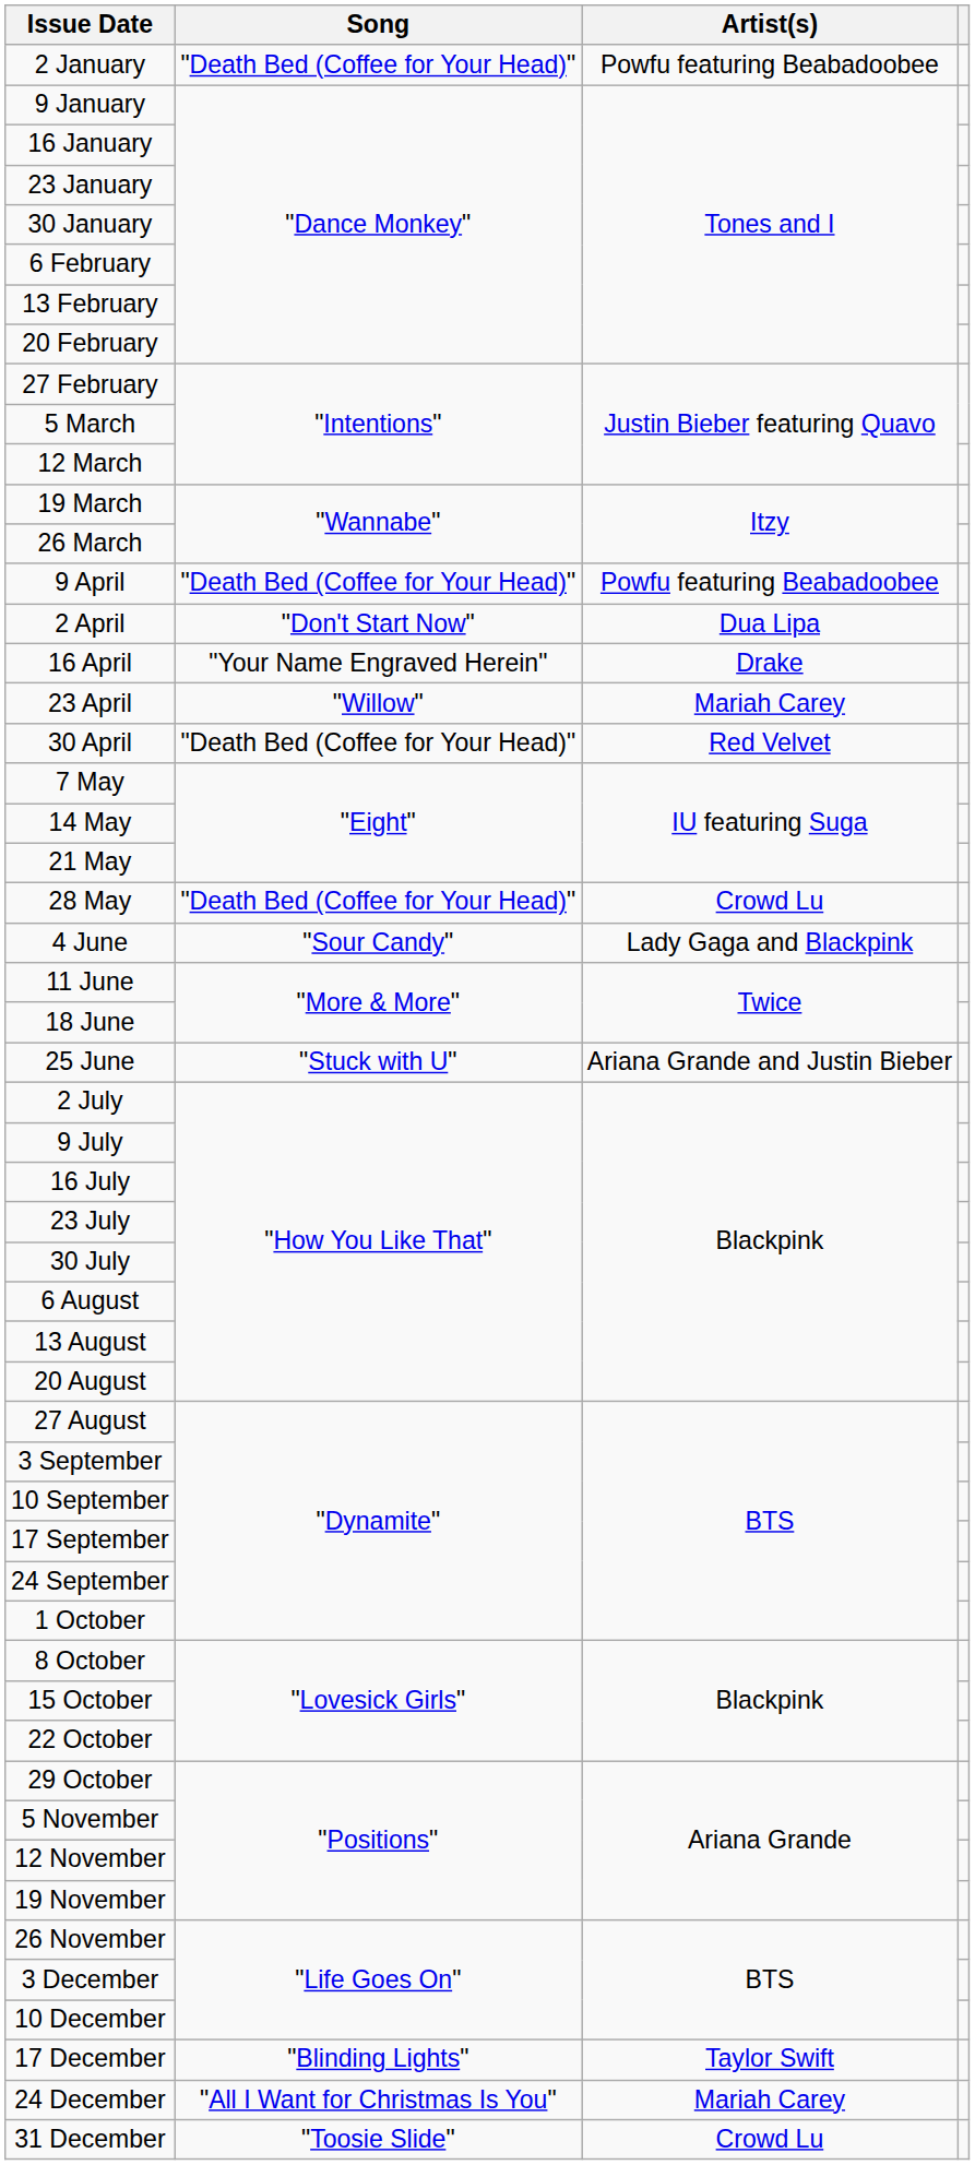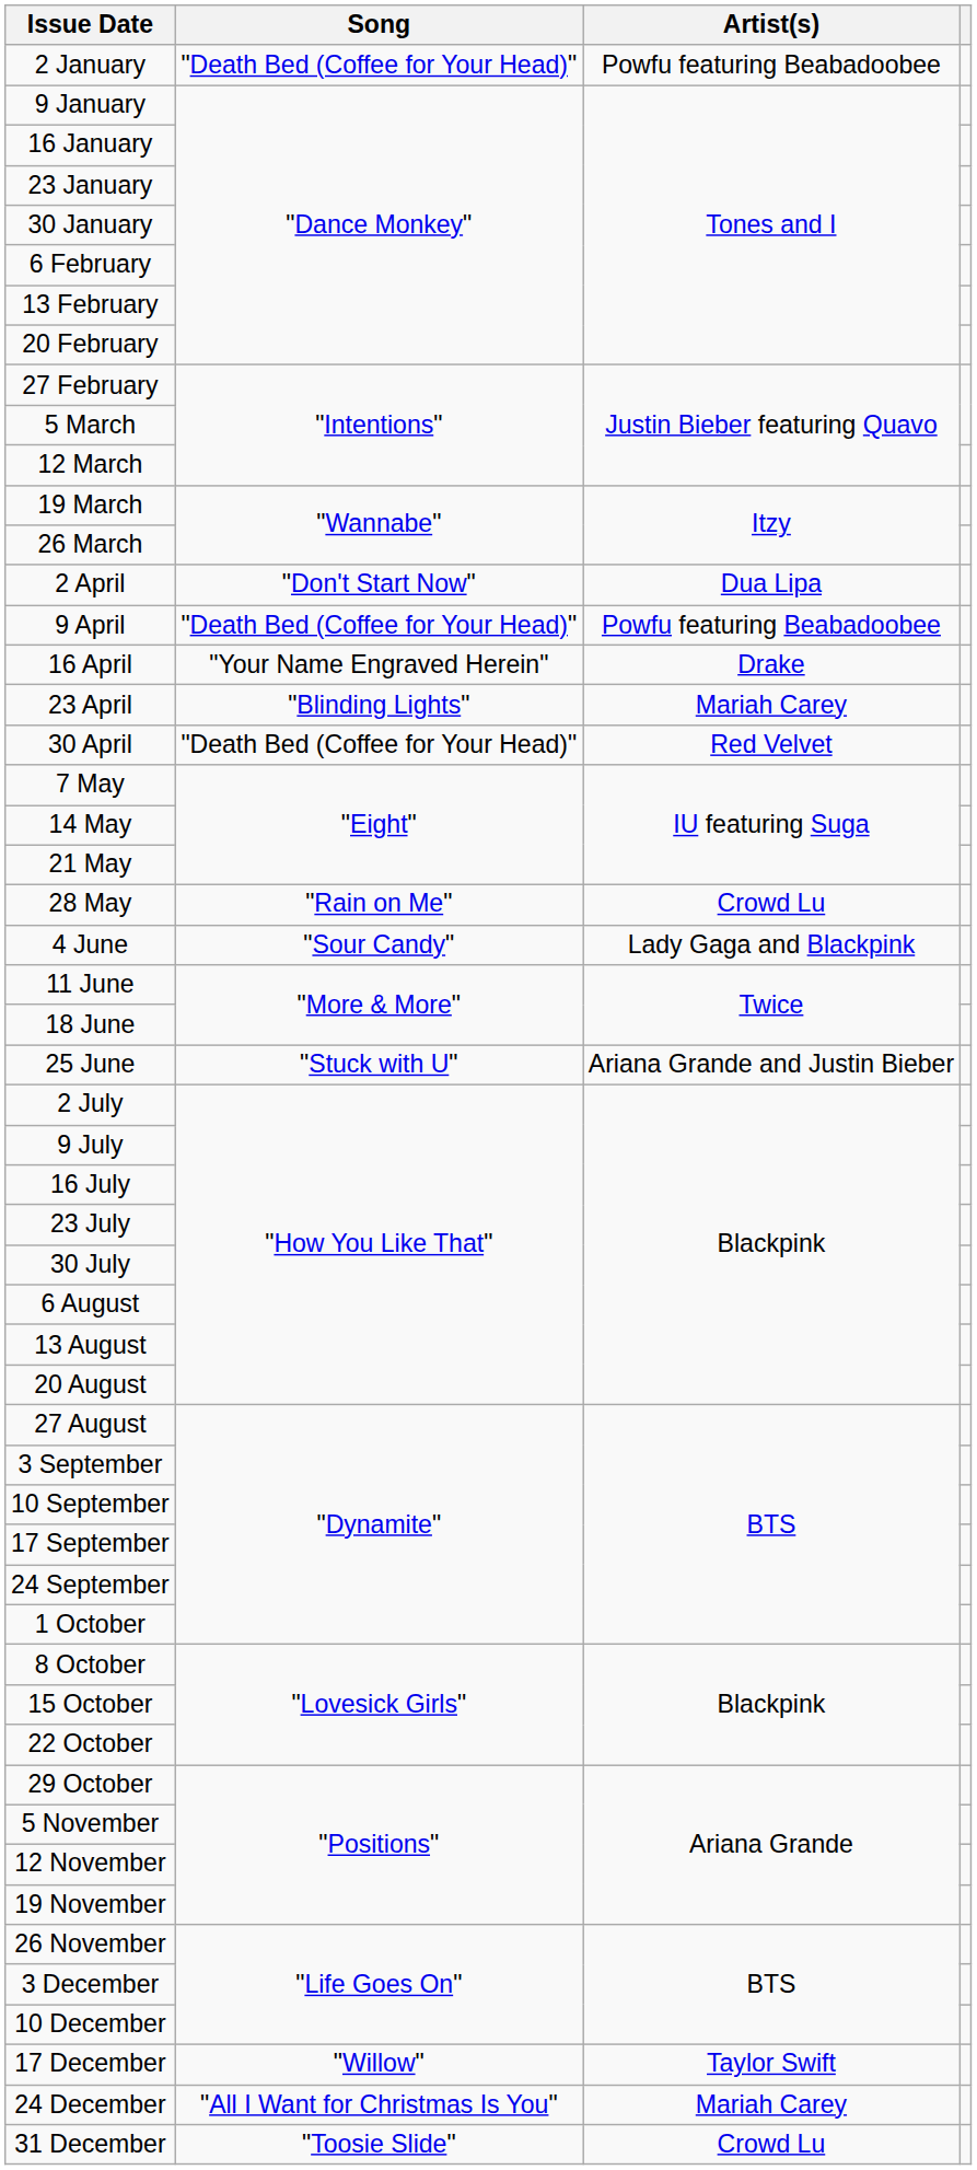 <table class="wikitable" style="text-align: center;">
 <tr>
 <th style="text-align: center;">Issue Date</th>
 <th style="text-align: center;">Song</th>
 <th style="text-align: center;">Artist(s)</th>
 <th style="text-align: center;"></th>
 </tr>
 <tr>
 <td>2 January</td>
 <td>"<a href='#'>Death Bed (Coffee for Your Head)</a>"</td>
 <td>Powfu featuring Beabadoobee</td>
 <td></td>
 </tr>
 <tr>
 <td>9 January</td>
 <td rowspan=7>"<a href='#'>Dance Monkey</a>"</td>
 <td rowspan=7><a href='#'>Tones and I</a></td>
 <td></td>
 </tr>
 <tr>
 <td>16 January</td>
 <td></td>
 </tr>
 <tr>
 <td>23 January</td>
 <td></td>
 </tr>
 <tr>
 <td>30 January</td>
 <td></td>
 </tr>
 <tr>
 <td>6 February</td>
 <td></td>
 </tr>
 <tr>
 <td>13 February</td>
 <td></td>
 </tr>
 <tr>
 <td>20 February</td>
 <td></td>
 </tr>
 <tr>
 <td>27 February</td>
 <td rowspan=3>"<a href='#'>Intentions</a>"</td>
 <td rowspan=3><a href='#'>Justin Bieber</a> featuring <a href='#'>Quavo</a></td>
 <td rowspan=2></td>
 </tr>
 <tr>
 <td>5 March</td>
 </tr>
 <tr>
 <td>12 March</td>
 <td></td>
 </tr>
 <tr>
 <td>19 March</td>
 <td rowspan=2>"<a href='#'>Wannabe</a>"</td>
 <td rowspan=2><a href='#'>Itzy</a></td>
 <td></td>
 </tr>
 <tr>
 <td>26 March</td>
 <td></td>
 </tr>
 <tr>
+<td>2 April</td>
+<td>"<a href='#'>Don't Start Now</a>"</td>
+<td><a href='#'>Dua Lipa</a></td>
+<td></td>
+</tr>
+<tr>
 <td>9 April</td>
 <td>"<a href='#'>Death Bed (Coffee for Your Head)</a>"</td>
 <td><a href='#'>Powfu</a> featuring <a href='#'>Beabadoobee</a></td>
-<td></td>
-</tr>
-<tr>
-<td>2 April</td>
-<td>"<a href='#'>Don't Start Now</a>"</td>
-<td><a href='#'>Dua Lipa</a></td>
 <td></td>
 </tr>
 <tr>
 <td>16 April</td>
 <td>"Your Name Engraved Herein"</td>
 <td><a href='#'>Drake</a></td>
 <td></td>
 </tr>
 <tr>
 <td>23 April</td>
-<td>"<a href='#'>Willow</a>"</td>
+<td>"<a href='#'>Blinding Lights</a>"</td>
 <td><a href='#'>Mariah Carey</a></td>
 <td></td>
 </tr>
 <tr>
 <td>30 April</td>
 <td>"Death Bed (Coffee for Your Head)"</td>
 <td><a href='#'>Red Velvet</a></td>
 <td></td>
 </tr>
 <tr>
 <td>7 May</td>
 <td rowspan=3>"<a href='#'>Eight</a>"</td>
 <td rowspan=3><a href='#'>IU</a> featuring <a href='#'>Suga</a></td>
 <td></td>
 </tr>
 <tr>
 <td>14 May</td>
 <td></td>
 </tr>
 <tr>
 <td>21 May</td>
 <td></td>
 </tr>
 <tr>
 <td>28 May</td>
-<td>"<a href='#'>Death Bed (Coffee for Your Head)</a>"</td>
+<td>"<a href='#'>Rain on Me</a>"</td>
 <td><a href='#'>Crowd Lu</a></td>
 <td></td>
 </tr>
 <tr>
 <td>4 June</td>
 <td>"<a href='#'>Sour Candy</a>"</td>
 <td>Lady Gaga and <a href='#'>Blackpink</a></td>
 <td></td>
 </tr>
 <tr>
 <td>11 June</td>
 <td rowspan=2>"<a href='#'>More & More</a>"</td>
 <td rowspan=2><a href='#'>Twice</a></td>
 <td></td>
 </tr>
 <tr>
 <td>18 June</td>
 <td></td>
 </tr>
 <tr>
 <td>25 June</td>
 <td>"<a href='#'>Stuck with U</a>"</td>
 <td>Ariana Grande and Justin Bieber</td>
 <td></td>
 </tr>
 <tr>
 <td>2 July</td>
 <td rowspan=8>"<a href='#'>How You Like That</a>"</td>
 <td rowspan=8>Blackpink</td>
 <td></td>
 </tr>
 <tr>
 <td>9 July</td>
 <td></td>
 </tr>
 <tr>
 <td>16 July</td>
 <td></td>
 </tr>
 <tr>
 <td>23 July</td>
 <td></td>
 </tr>
 <tr>
 <td>30 July</td>
 <td></td>
 </tr>
 <tr>
 <td>6 August</td>
 <td></td>
 </tr>
 <tr>
 <td>13 August</td>
 <td></td>
 </tr>
 <tr>
 <td>20 August</td>
 <td></td>
 </tr>
 <tr>
 <td>27 August</td>
 <td rowspan=6>"<a href='#'>Dynamite</a>"</td>
 <td rowspan=6><a href='#'>BTS</a></td>
 <td></td>
 </tr>
 <tr>
 <td>3 September</td>
 <td></td>
 </tr>
 <tr>
 <td>10 September</td>
 <td></td>
 </tr>
 <tr>
 <td>17 September</td>
 <td></td>
 </tr>
 <tr>
 <td>24 September</td>
 <td></td>
 </tr>
 <tr>
 <td>1 October</td>
 <td></td>
 </tr>
 <tr>
 <td>8 October</td>
 <td rowspan=3>"<a href='#'>Lovesick Girls</a>"</td>
 <td rowspan=3>Blackpink</td>
 <td></td>
 </tr>
 <tr>
 <td>15 October</td>
 <td></td>
 </tr>
 <tr>
 <td>22 October</td>
 <td></td>
 </tr>
 <tr>
 <td>29 October</td>
 <td rowspan=4>"<a href='#'>Positions</a>"</td>
 <td rowspan=4>Ariana Grande</td>
 <td></td>
 </tr>
 <tr>
 <td>5 November</td>
 <td></td>
 </tr>
 <tr>
 <td>12 November</td>
 <td></td>
 </tr>
 <tr>
 <td>19 November</td>
 <td></td>
 </tr>
 <tr>
 <td>26 November</td>
 <td rowspan=3>"<a href='#'>Life Goes On</a>"</td>
 <td rowspan=3>BTS</td>
 <td></td>
 </tr>
 <tr>
 <td>3 December</td>
 <td></td>
 </tr>
 <tr>
 <td>10 December</td>
 <td></td>
 </tr>
 <tr>
 <td>17 December</td>
-<td>"<a href='#'>Blinding Lights</a>"</td>
+<td>"<a href='#'>Willow</a>"</td>
 <td><a href='#'>Taylor Swift</a></td>
 <td></td>
 </tr>
 <tr>
 <td>24 December</td>
 <td>"<a href='#'>All I Want for Christmas Is You</a>"</td>
 <td><a href='#'>Mariah Carey</a></td>
 <td></td>
 </tr>
 <tr>
 <td>31 December</td>
 <td>"<a href='#'>Toosie Slide</a>"</td>
 <td><a href='#'>Crowd Lu</a></td>
 <td></td>
 </tr>
 </table>
